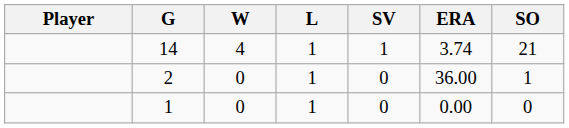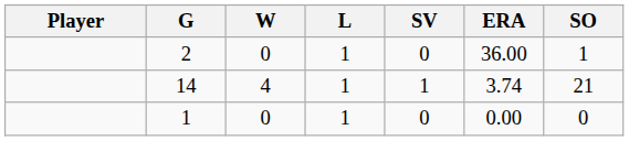 <table class="wikitable sortable">
 <tr>
 <th bgcolor="#DDDDFF" width="16%">Player</th>
 <th bgcolor="#DDDDFF" width="9%">G</th>
 <th bgcolor="#DDDDFF" width="9%">W</th>
 <th bgcolor="#DDDDFF" width="9%">L</th>
 <th bgcolor="#DDDDFF" width="9%">SV</th>
 <th bgcolor="#DDDDFF" width="9%">ERA</th>
 <th bgcolor="#DDDDFF" width="9%">SO</th>
 </tr>
 <tr align="center">
 <td></td>
+<td>2</td>
+<td>0</td>
+<td>1</td>
+<td>0</td>
+<td>36.00</td>
+<td>1</td>
+</tr>
+<tr align="center">
+<td></td>
 <td>14</td>
 <td>4</td>
 <td>1</td>
 <td>1</td>
 <td>3.74</td>
 <td>21</td>
-</tr>
-<tr align="center">
-<td></td>
-<td>2</td>
-<td>0</td>
-<td>1</td>
-<td>0</td>
-<td>36.00</td>
-<td>1</td>
 </tr>
 <tr align="center">
 <td></td>
 <td>1</td>
 <td>0</td>
 <td>1</td>
 <td>0</td>
 <td>0.00</td>
 <td>0</td>
 </tr>
 </table>
